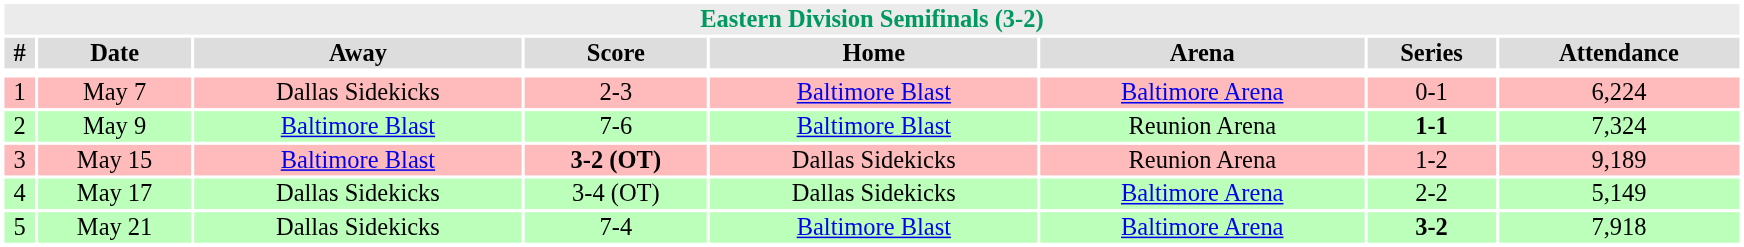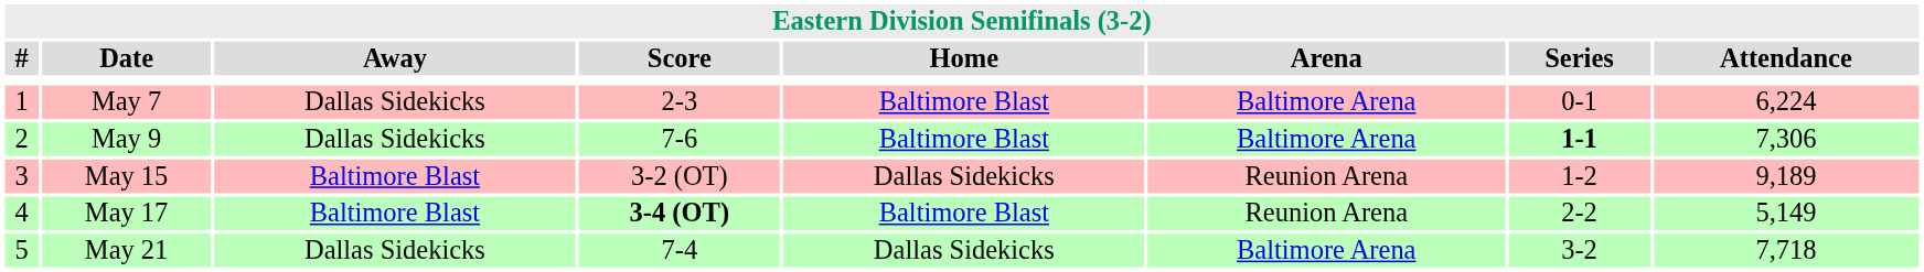 <table class="toccolours collapsible collapsed" width=90% style="clear:both; margin:1.5em auto; text-align:center;">
 <tr>
 <th colspan=11 style="background:#EBEBEB; color:#009960;">Eastern Division Semifinals (3-2)</th>
 </tr>
 <tr align="center" bgcolor="#dddddd">
 <td><strong>#</strong></td>
 <td><strong>Date</strong></td>
 <td><strong>Away</strong></td>
 <td><strong>Score</strong></td>
 <td><strong>Home</strong></td>
 <td><strong>Arena</strong></td>
 <td><strong>Series</strong></td>
 <td><strong>Attendance</strong></td>
 </tr>
 <tr align="center" bgcolor="#ccffcc">
 </tr>
 <tr>
 </tr>
 <tr align="center" bgcolor="#ffbbbb">
 <td>1</td>
 <td>May 7</td>
 <td>Dallas Sidekicks</td>
 <td>2-3</td>
 <td><a href='#'>Baltimore Blast</a></td>
 <td><a href='#'>Baltimore Arena</a></td>
 <td>0-1</td>
 <td>6,224</td>
 </tr>
 <tr align="center" bgcolor="#bbffbb">
 <td>2</td>
 <td>May 9</td>
-<td><a href='#'>Baltimore Blast</a></td>
+<td>Dallas Sidekicks</td>
 <td>7-6</td>
 <td><a href='#'>Baltimore Blast</a></td>
-<td>Reunion Arena</td>
+<td><a href='#'>Baltimore Arena</a></td>
 <td><strong>1-1</strong></td>
-<td>7,324</td>
+<td>7,306</td>
 </tr>
 <tr align="center" bgcolor="#ffbbbb">
 <td>3</td>
 <td>May 15</td>
 <td><a href='#'>Baltimore Blast</a></td>
-<td><strong>3-2 (OT)</strong></td>
+<td>3-2 (OT)</td>
 <td>Dallas Sidekicks</td>
 <td>Reunion Arena</td>
 <td>1-2</td>
 <td>9,189</td>
 </tr>
 <tr align="center" bgcolor="#bbffbb">
 <td>4</td>
 <td>May 17</td>
-<td>Dallas Sidekicks</td>
-<td>3-4 (OT)</td>
-<td>Dallas Sidekicks</td>
-<td><a href='#'>Baltimore Arena</a></td>
+<td><a href='#'>Baltimore Blast</a></td>
+<td><strong>3-4 (OT)</strong></td>
+<td><a href='#'>Baltimore Blast</a></td>
+<td>Reunion Arena</td>
 <td>2-2</td>
 <td>5,149</td>
 </tr>
 <tr align="center" bgcolor="#bbffbb">
 <td>5</td>
 <td>May 21</td>
 <td>Dallas Sidekicks</td>
 <td>7-4</td>
-<td><a href='#'>Baltimore Blast</a></td>
+<td>Dallas Sidekicks</td>
 <td><a href='#'>Baltimore Arena</a></td>
-<td><strong>3-2</strong></td>
-<td>7,918</td>
+<td>3-2</td>
+<td>7,718</td>
 </tr>
 </table>
